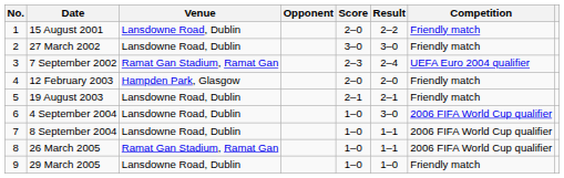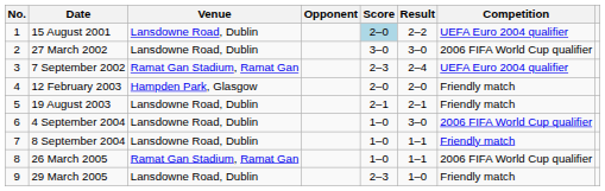 <table class="wikitable sortable">
 <tr>
 <th scope="col">No.</th>
 <th scope="col">Date</th>
 <th scope="col">Venue</th>
 <th scope="col">Opponent</th>
 <th scope="col">Score</th>
 <th scope="col">Result</th>
 <th scope="col">Competition</th>
 <th scope="col" class="unsortable"></th>
 </tr>
 <tr>
 <td scope="row" align="center">1</td>
 <td>15 August 2001</td>
 <td><a href='#'>Lansdowne Road</a>, Dublin</td>
 <td></td>
-<td align="center">2–0</td>
+<td align="center" style="background: lightblue;">2–0</td>
 <td align="center">2–2</td>
-<td><a href='#'>Friendly match</a></td>
+<td><a href='#'>UEFA Euro 2004 qualifier</a></td>
 <td></td>
 </tr>
 <tr>
 <td scope="row" align="center">2</td>
 <td>27 March 2002</td>
 <td>Lansdowne Road, Dublin</td>
 <td></td>
 <td align="center">3–0</td>
 <td align="center">3–0</td>
-<td>Friendly match</td>
+<td>2006 FIFA World Cup qualifier</td>
 <td></td>
 </tr>
 <tr>
 <td scope="row" align="center">3</td>
 <td>7 September 2002</td>
 <td><a href='#'>Ramat Gan Stadium</a>, <a href='#'>Ramat Gan</a></td>
 <td></td>
 <td align="center">2–3</td>
 <td align="center">2–4</td>
 <td><a href='#'>UEFA Euro 2004 qualifier</a></td>
 <td></td>
 </tr>
 <tr>
 <td scope="row" align="center">4</td>
 <td>12 February 2003</td>
 <td><a href='#'>Hampden Park</a>, Glasgow</td>
 <td></td>
 <td align="center">2–0</td>
 <td align="center">2–0</td>
 <td>Friendly match</td>
 <td></td>
 </tr>
 <tr>
 <td scope="row" align="center">5</td>
 <td>19 August 2003</td>
 <td>Lansdowne Road, Dublin</td>
 <td></td>
 <td align="center">2–1</td>
 <td align="center">2–1</td>
 <td>Friendly match</td>
 <td></td>
 </tr>
 <tr>
 <td scope="row" align="center">6</td>
 <td>4 September 2004</td>
 <td>Lansdowne Road, Dublin</td>
 <td></td>
 <td align="center">1–0</td>
 <td align="center">3–0</td>
 <td><a href='#'>2006 FIFA World Cup qualifier</a></td>
 <td></td>
 </tr>
 <tr>
 <td scope="row" align="center">7</td>
 <td>8 September 2004</td>
 <td>Lansdowne Road, Dublin</td>
 <td></td>
 <td align="center">1–0</td>
 <td align="center">1–1</td>
-<td>2006 FIFA World Cup qualifier</td>
+<td><a href='#'>Friendly match</a></td>
 <td></td>
 </tr>
 <tr>
 <td scope="row" align="center">8</td>
 <td>26 March 2005</td>
 <td><a href='#'>Ramat Gan Stadium</a>, <a href='#'>Ramat Gan</a></td>
 <td></td>
 <td align="center">1–0</td>
 <td align="center">1–1</td>
 <td>2006 FIFA World Cup qualifier</td>
 <td></td>
 </tr>
 <tr>
 <td scope="row" align="center">9</td>
 <td>29 March 2005</td>
 <td>Lansdowne Road, Dublin</td>
 <td></td>
-<td align="center">1–0</td>
+<td align="center">2–3</td>
 <td align="center">1–0</td>
 <td>Friendly match</td>
 <td></td>
 </tr>
 </table>
